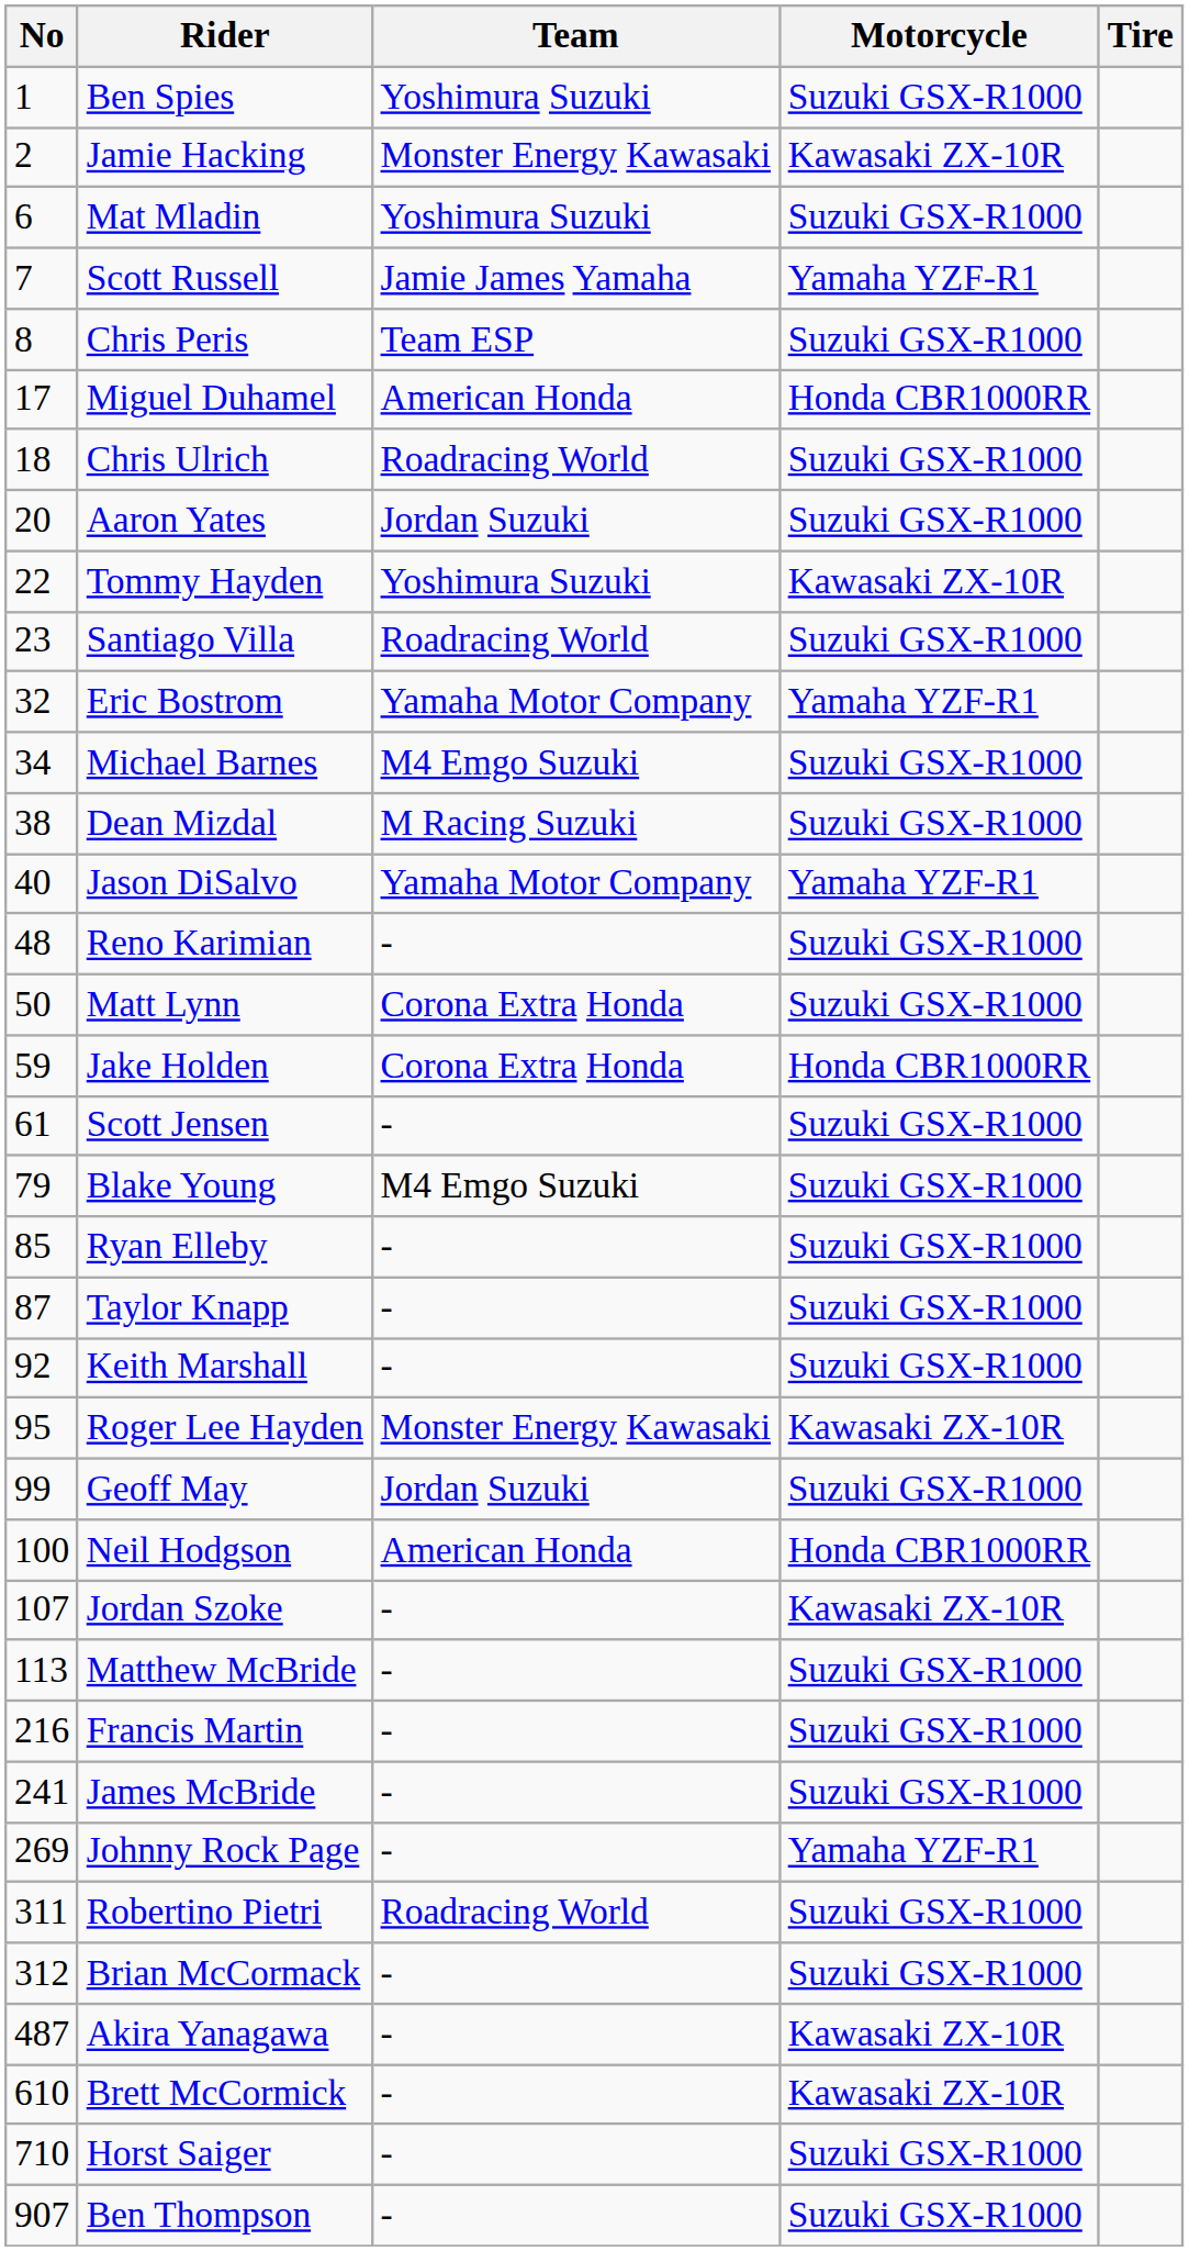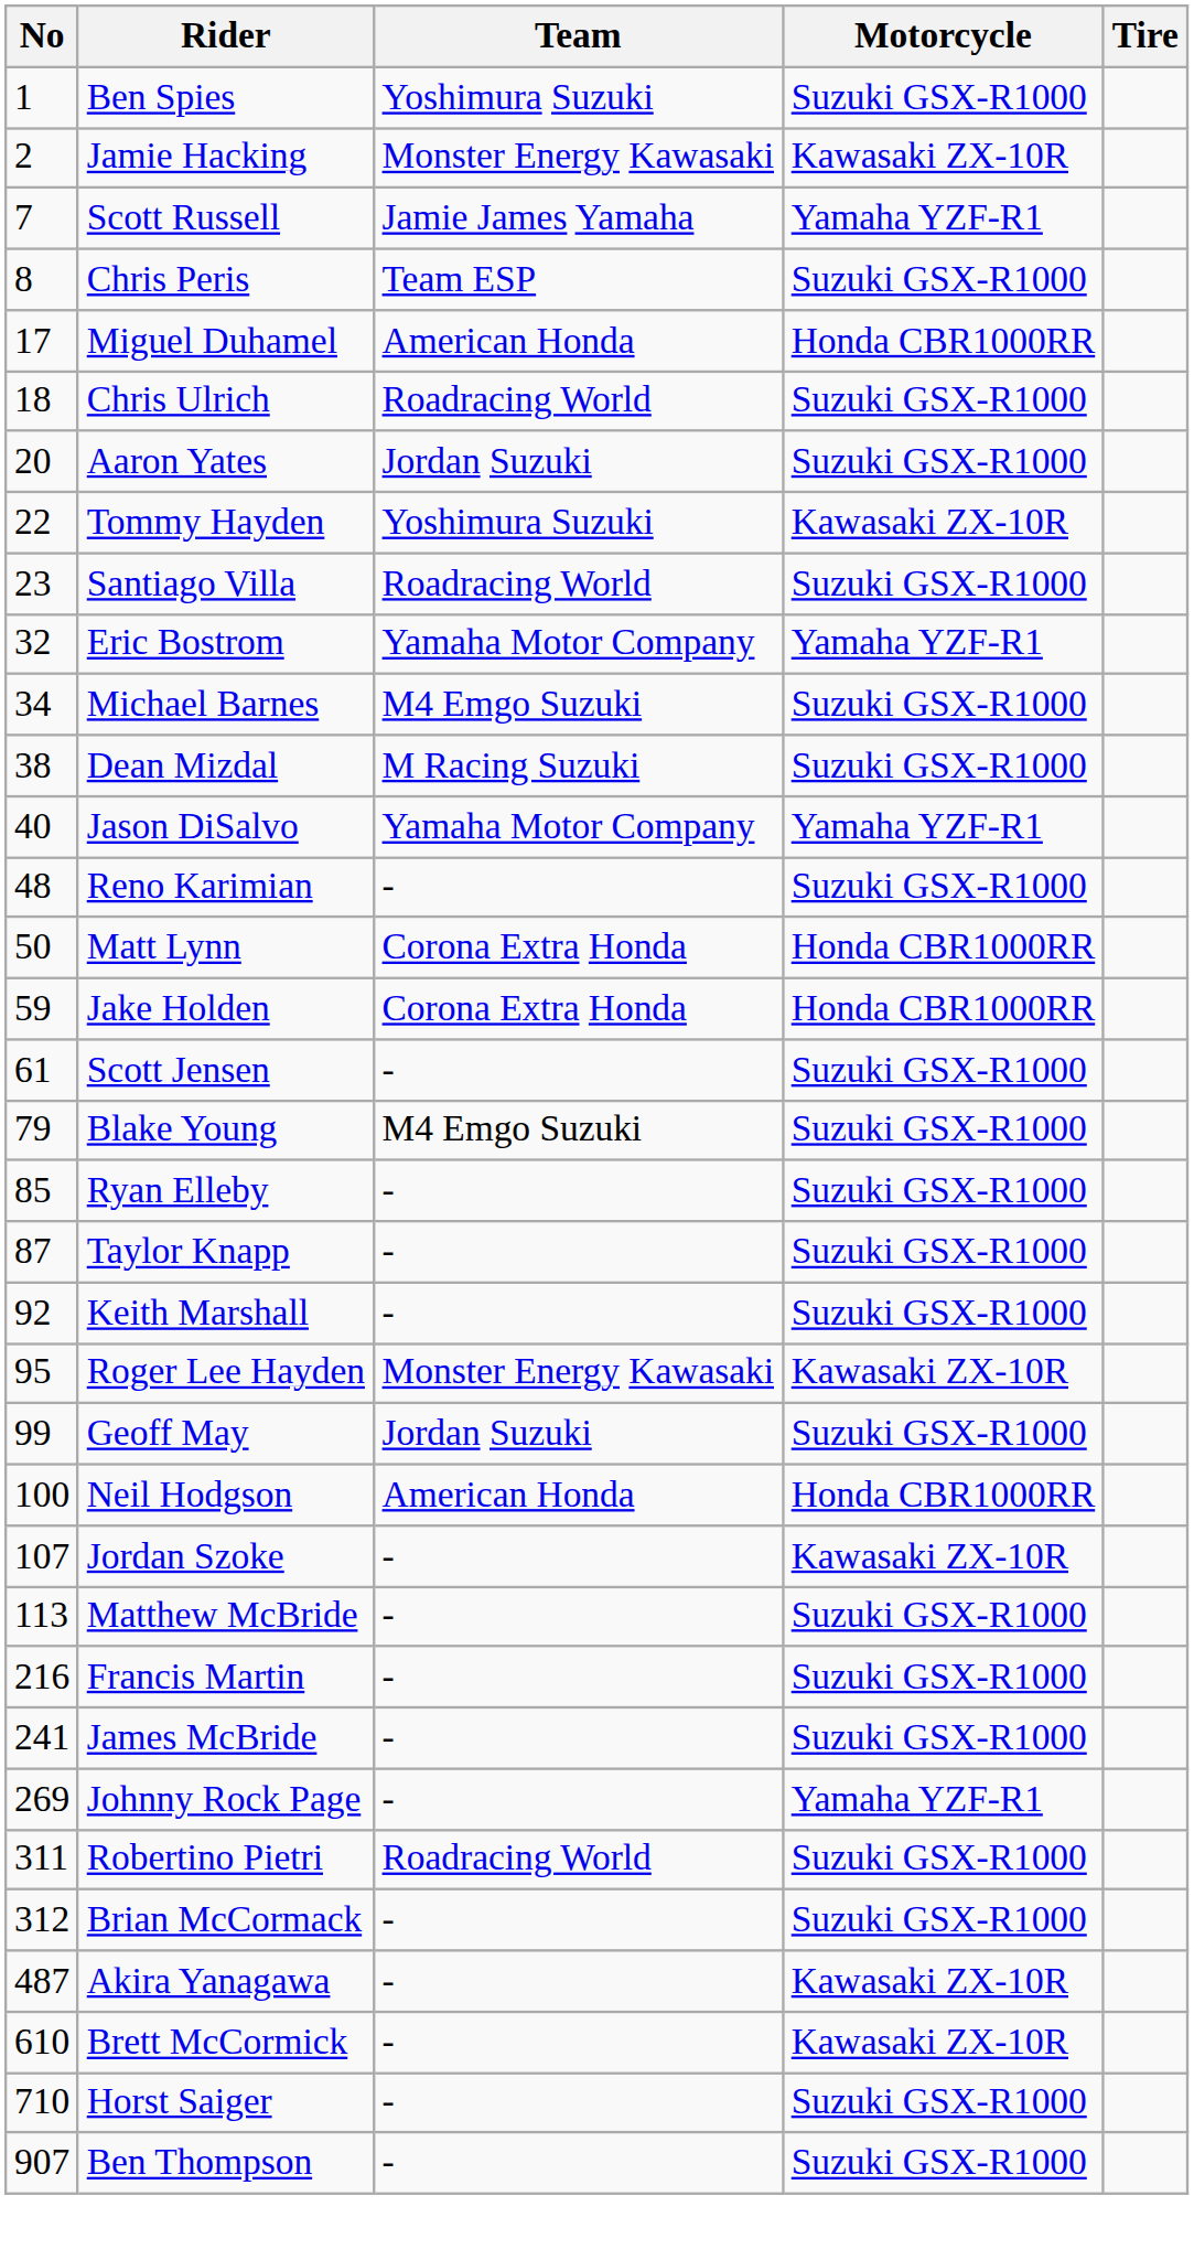 <table class="wikitable sortable" style="font-size: 90%;">
 <tr>
 <th>No</th>
 <th>Rider</th>
 <th>Team</th>
 <th>Motorcycle</th>
 <th>Tire</th>
 </tr>
 <tr>
 <td>1</td>
 <td> <a href='#'>Ben Spies</a></td>
 <td><a href='#'>Yoshimura</a> <a href='#'>Suzuki</a></td>
 <td><a href='#'>Suzuki GSX-R1000</a></td>
 <td align=center></td>
 </tr>
 <tr>
 <td>2</td>
 <td> <a href='#'>Jamie Hacking</a></td>
 <td><a href='#'>Monster Energy</a> <a href='#'>Kawasaki</a></td>
 <td><a href='#'>Kawasaki ZX-10R</a></td>
-<td align=center></td>
-</tr>
-<tr>
-<td>6</td>
-<td> <a href='#'>Mat Mladin</a></td>
-<td><a href='#'>Yoshimura Suzuki</a></td>
-<td><a href='#'>Suzuki GSX-R1000</a></td>
 <td align=center></td>
 </tr>
 <tr>
 <td>7</td>
 <td> <a href='#'>Scott Russell</a></td>
 <td><a href='#'>Jamie James</a> <a href='#'>Yamaha</a></td>
 <td><a href='#'>Yamaha YZF-R1</a></td>
 <td align=center></td>
 </tr>
 <tr>
 <td>8</td>
 <td> <a href='#'>Chris Peris</a></td>
 <td><a href='#'>Team ESP</a></td>
 <td><a href='#'>Suzuki GSX-R1000</a></td>
 <td align=center></td>
 </tr>
 <tr>
 <td>17</td>
 <td> <a href='#'>Miguel Duhamel</a></td>
 <td><a href='#'>American Honda</a></td>
 <td><a href='#'>Honda CBR1000RR</a></td>
 <td align=center></td>
 </tr>
 <tr>
 <td>18</td>
 <td> <a href='#'>Chris Ulrich</a></td>
 <td><a href='#'>Roadracing World</a></td>
 <td><a href='#'>Suzuki GSX-R1000</a></td>
 <td align=center></td>
 </tr>
 <tr>
 <td>20</td>
 <td> <a href='#'>Aaron Yates</a></td>
 <td><a href='#'>Jordan</a> <a href='#'>Suzuki</a></td>
 <td><a href='#'>Suzuki GSX-R1000</a></td>
 <td align=center></td>
 </tr>
 <tr>
 <td>22</td>
 <td> <a href='#'>Tommy Hayden</a></td>
 <td><a href='#'>Yoshimura Suzuki</a></td>
 <td><a href='#'>Kawasaki ZX-10R</a></td>
 <td align=center></td>
 </tr>
 <tr>
 <td>23</td>
 <td> <a href='#'>Santiago Villa</a></td>
 <td><a href='#'>Roadracing World</a></td>
 <td><a href='#'>Suzuki GSX-R1000</a></td>
 <td align=center></td>
 </tr>
 <tr>
 <td>32</td>
 <td> <a href='#'>Eric Bostrom</a></td>
 <td><a href='#'>Yamaha Motor Company</a></td>
 <td><a href='#'>Yamaha YZF-R1</a></td>
 <td align=center></td>
 </tr>
 <tr>
 <td>34</td>
 <td> <a href='#'>Michael Barnes</a></td>
 <td><a href='#'>M4 Emgo Suzuki</a></td>
 <td><a href='#'>Suzuki GSX-R1000</a></td>
 <td align=center></td>
 </tr>
 <tr>
 <td>38</td>
 <td> <a href='#'>Dean Mizdal</a></td>
 <td><a href='#'>M Racing Suzuki</a></td>
 <td><a href='#'>Suzuki GSX-R1000</a></td>
 <td align=center></td>
 </tr>
 <tr>
 <td>40</td>
 <td> <a href='#'>Jason DiSalvo</a></td>
 <td><a href='#'>Yamaha Motor Company</a></td>
 <td><a href='#'>Yamaha YZF-R1</a></td>
 <td align=center></td>
 </tr>
 <tr>
 <td>48</td>
 <td> <a href='#'>Reno Karimian</a></td>
 <td>-</td>
 <td><a href='#'>Suzuki GSX-R1000</a></td>
 <td align=center></td>
 </tr>
 <tr>
 <td>50</td>
 <td> <a href='#'>Matt Lynn</a></td>
 <td><a href='#'>Corona Extra</a> <a href='#'>Honda</a></td>
-<td><a href='#'>Suzuki GSX-R1000</a></td>
+<td><a href='#'>Honda CBR1000RR</a></td>
 <td align=center></td>
 </tr>
 <tr>
 <td>59</td>
 <td> <a href='#'>Jake Holden</a></td>
 <td><a href='#'>Corona Extra</a> <a href='#'>Honda</a></td>
 <td><a href='#'>Honda CBR1000RR</a></td>
 <td align=center></td>
 </tr>
 <tr>
 <td>61</td>
 <td> <a href='#'>Scott Jensen</a></td>
 <td>-</td>
 <td><a href='#'>Suzuki GSX-R1000</a></td>
 <td align=center></td>
 </tr>
 <tr>
 <td>79</td>
 <td> <a href='#'>Blake Young</a></td>
 <td>M4 Emgo Suzuki</td>
 <td><a href='#'>Suzuki GSX-R1000</a></td>
 <td align=center></td>
 </tr>
 <tr>
 <td>85</td>
 <td> <a href='#'>Ryan Elleby</a></td>
 <td>-</td>
 <td><a href='#'>Suzuki GSX-R1000</a></td>
 <td></td>
 </tr>
 <tr>
 <td>87</td>
 <td> <a href='#'>Taylor Knapp</a></td>
 <td>-</td>
 <td><a href='#'>Suzuki GSX-R1000</a></td>
 <td align=center></td>
 </tr>
 <tr>
 <td>92</td>
 <td> <a href='#'>Keith Marshall</a></td>
 <td>-</td>
 <td><a href='#'>Suzuki GSX-R1000</a></td>
 <td align=center></td>
 </tr>
 <tr>
 <td>95</td>
 <td> <a href='#'>Roger Lee Hayden</a></td>
 <td><a href='#'>Monster Energy</a> <a href='#'>Kawasaki</a></td>
 <td><a href='#'>Kawasaki ZX-10R</a></td>
 <td align=center></td>
 </tr>
 <tr>
 <td>99</td>
 <td> <a href='#'>Geoff May</a></td>
 <td><a href='#'>Jordan</a> <a href='#'>Suzuki</a></td>
 <td><a href='#'>Suzuki GSX-R1000</a></td>
 <td align=center></td>
 </tr>
 <tr>
 <td>100</td>
 <td> <a href='#'>Neil Hodgson</a></td>
 <td><a href='#'>American Honda</a></td>
 <td><a href='#'>Honda CBR1000RR</a></td>
 <td align=center></td>
 </tr>
 <tr>
 <td>107</td>
 <td> <a href='#'>Jordan Szoke</a></td>
 <td>-</td>
 <td><a href='#'>Kawasaki ZX-10R</a></td>
 <td></td>
 </tr>
 <tr>
 <td>113</td>
 <td> <a href='#'>Matthew McBride</a></td>
 <td>-</td>
 <td><a href='#'>Suzuki GSX-R1000</a></td>
 <td></td>
 </tr>
 <tr>
 <td>216</td>
 <td> <a href='#'>Francis Martin</a></td>
 <td>-</td>
 <td><a href='#'>Suzuki GSX-R1000</a></td>
 <td align=center></td>
 </tr>
 <tr>
 <td>241</td>
 <td> <a href='#'>James McBride</a></td>
 <td>-</td>
 <td><a href='#'>Suzuki GSX-R1000</a></td>
 <td></td>
 </tr>
 <tr>
 <td>269</td>
 <td> <a href='#'>Johnny Rock Page</a></td>
 <td>-</td>
 <td><a href='#'>Yamaha YZF-R1</a></td>
 <td></td>
 </tr>
 <tr>
 <td>311</td>
 <td> <a href='#'>Robertino Pietri</a></td>
 <td><a href='#'>Roadracing World</a></td>
 <td><a href='#'>Suzuki GSX-R1000</a></td>
 <td align=center></td>
 </tr>
 <tr>
 <td>312</td>
 <td> <a href='#'>Brian McCormack</a></td>
 <td>-</td>
 <td><a href='#'>Suzuki GSX-R1000</a></td>
 <td align=center></td>
 </tr>
 <tr>
 <td>487</td>
 <td> <a href='#'>Akira Yanagawa</a></td>
 <td>-</td>
 <td><a href='#'>Kawasaki ZX-10R</a></td>
 <td></td>
 </tr>
 <tr>
 <td>610</td>
 <td> <a href='#'>Brett McCormick</a></td>
 <td>-</td>
 <td><a href='#'>Kawasaki ZX-10R</a></td>
 <td align=center></td>
 </tr>
 <tr>
 <td>710</td>
 <td> <a href='#'>Horst Saiger</a></td>
 <td>-</td>
 <td><a href='#'>Suzuki GSX-R1000</a></td>
 <td align=center></td>
 </tr>
 <tr>
 <td>907</td>
 <td> <a href='#'>Ben Thompson</a></td>
 <td>-</td>
 <td><a href='#'>Suzuki GSX-R1000</a></td>
 <td></td>
 </tr>
 </table>
